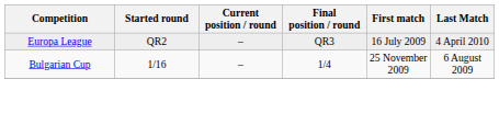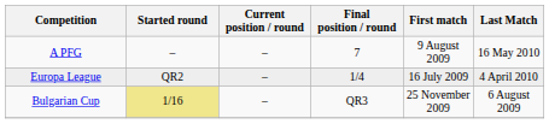 <table class="wikitable" style="text-align: center;">
 <tr>
 <th width="160">Competition</th>
 <th width="120">Started round</th>
 <th width="120">Current<br>position / round</th>
 <th width="120">Final<br>position / round</th>
 <th width="90">First match</th>
 <th width="90">Last Match</th>
 </tr>
+<tr>
+<td><a href='#'>A PFG</a></td>
+<td>–</td>
+<td>–</td>
+<td>7</td>
+<td>9 August 2009</td>
+<td>16 May 2010</td>
+</tr>
 <tr bgcolor=#EEEEEE>
 <td><a href='#'>Europa League</a></td>
 <td>QR2</td>
 <td>–</td>
-<td>QR3</td>
+<td>1/4</td>
 <td>16 July 2009</td>
 <td>4 April 2010</td>
 </tr>
 <tr>
 <td><a href='#'>Bulgarian Cup</a></td>
-<td>1/16</td>
+<td style="background: khaki;">1/16</td>
 <td>–</td>
-<td>1/4</td>
+<td>QR3</td>
 <td>25 November 2009</td>
 <td>6 August 2009</td>
 </tr>
 <tr>
 </tr>
 </table>
